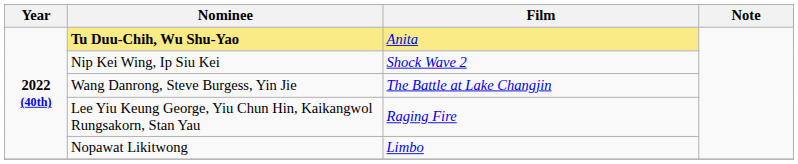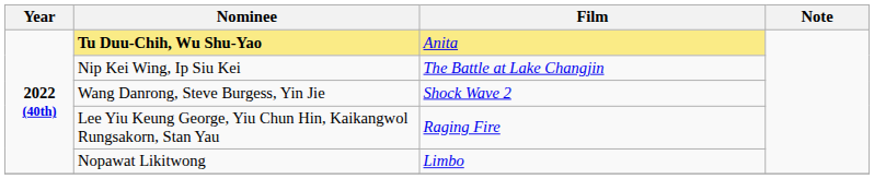 <table class="sortable wikitable">
 <tr>
 <th width="8%">Year</th>
 <th width="40%">Nominee</th>
 <th width="40%">Film</th>
 <th width="12%">Note</th>
 </tr>
 <tr>
 <td align="center" rowspan=5><strong>2022</strong><br><small><a href='#'><strong>(40th)</strong></a></small></td>
 <td style="background:#FAEB86"><strong>Tu Duu-Chih, Wu Shu-Yao</strong></td>
 <td style="background:#FAEB86"><em><a href='#'>Anita</a></em></td>
 <td rowspan=5></td>
 </tr>
 <tr>
 <td>Nip Kei Wing, Ip Siu Kei</td>
-<td><em><a href='#'>Shock Wave 2</a></em></td>
+<td><em><a href='#'>The Battle at Lake Changjin</a></em></td>
 </tr>
 <tr>
 <td>Wang Danrong, Steve Burgess, Yin Jie</td>
-<td><em><a href='#'>The Battle at Lake Changjin</a></em></td>
+<td><em><a href='#'>Shock Wave 2</a></em></td>
 </tr>
 <tr>
 <td>Lee Yiu Keung George, Yiu Chun Hin, Kaikangwol Rungsakorn, Stan Yau</td>
 <td><em><a href='#'>Raging Fire</a></em></td>
 </tr>
 <tr>
 <td>Nopawat Likitwong</td>
 <td><em><a href='#'>Limbo</a></em></td>
 </tr>
 <tr>
 </tr>
 </table>
